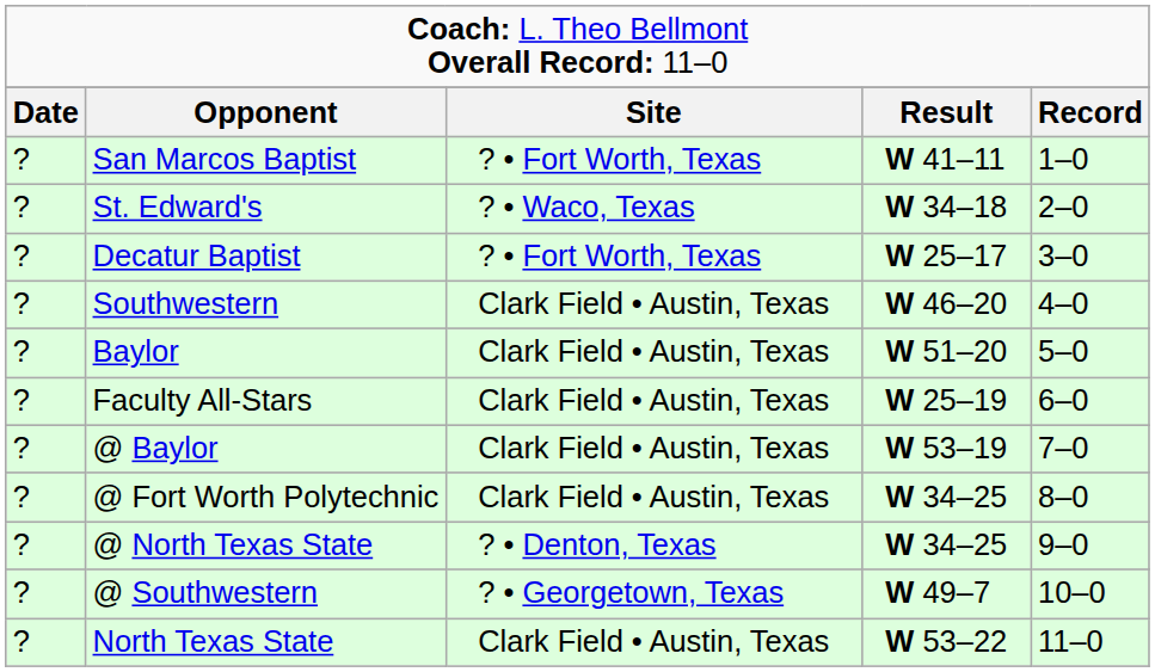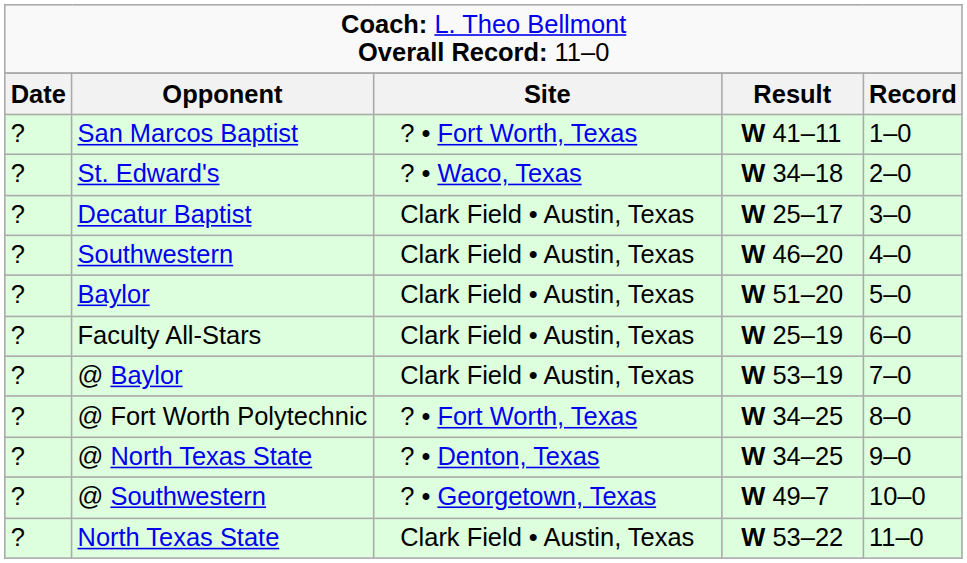 <table class="wikitable">
 <tr>
 <td colspan=8 style="text-align: center;"><strong>Coach:</strong> <a href='#'>L. Theo Bellmont</a><br><strong>Overall Record:</strong> 11–0</td>
 </tr>
 <tr>
 </tr>
 <tr>
 <th>Date</th>
 <th>Opponent</th>
 <th>Site</th>
 <th>Result</th>
 <th>Record</th>
 </tr>
 <tr style="background: #ddffdd;">
 <td>?</td>
 <td><a href='#'>San Marcos Baptist</a></td>
 <td>   ? • <a href='#'>Fort Worth, Texas</a>   </td>
 <td>  <strong>W</strong> 41–11  </td>
 <td>1–0</td>
 </tr>
 <tr style="background: #ddffdd;">
 <td>?</td>
 <td><a href='#'>St. Edward's</a></td>
 <td>   ? • <a href='#'>Waco, Texas</a>   </td>
 <td>  <strong>W</strong> 34–18  </td>
 <td>2–0</td>
 </tr>
 <tr style="background: #ddffdd;">
 <td>?</td>
 <td><a href='#'>Decatur Baptist</a></td>
-<td>   ? • <a href='#'>Fort Worth, Texas</a>   </td>
+<td>   Clark Field • Austin, Texas   </td>
 <td>  <strong>W</strong> 25–17  </td>
 <td>3–0</td>
 </tr>
 <tr style="background: #ddffdd;">
 <td>?</td>
 <td><a href='#'>Southwestern</a></td>
 <td>   Clark Field • Austin, Texas   </td>
 <td>  <strong>W</strong> 46–20  </td>
 <td>4–0</td>
 </tr>
 <tr style="background: #ddffdd;">
 <td>?</td>
 <td><a href='#'>Baylor</a></td>
 <td>   Clark Field • Austin, Texas   </td>
 <td>  <strong>W</strong> 51–20  </td>
 <td>5–0</td>
 </tr>
 <tr style="background: #ddffdd;">
 <td>?</td>
 <td>Faculty All-Stars</td>
 <td>   Clark Field • Austin, Texas   </td>
 <td>  <strong>W</strong> 25–19  </td>
 <td>6–0</td>
 </tr>
 <tr style="background: #ddffdd;">
 <td>?</td>
 <td>@ <a href='#'>Baylor</a></td>
 <td>   Clark Field • Austin, Texas   </td>
 <td>  <strong>W</strong> 53–19  </td>
 <td>7–0</td>
 </tr>
 <tr style="background: #ddffdd;">
 <td>?</td>
 <td>@ Fort Worth Polytechnic</td>
-<td>   Clark Field • Austin, Texas   </td>
+<td>   ? • <a href='#'>Fort Worth, Texas</a>   </td>
 <td>  <strong>W</strong> 34–25  </td>
 <td>8–0</td>
 </tr>
 <tr style="background: #ddffdd;">
 <td>?</td>
 <td>@ <a href='#'>North Texas State</a></td>
 <td>   ? • <a href='#'>Denton, Texas</a>   </td>
 <td>  <strong>W</strong> 34–25  </td>
 <td>9–0</td>
 </tr>
 <tr style="background: #ddffdd;">
 <td>?</td>
 <td>@ <a href='#'>Southwestern</a></td>
 <td>   ? • <a href='#'>Georgetown, Texas</a>   </td>
 <td>  <strong>W</strong> 49–7  </td>
 <td>10–0</td>
 </tr>
 <tr style="background: #ddffdd;">
 <td>?</td>
 <td><a href='#'>North Texas State</a></td>
 <td>   Clark Field • Austin, Texas   </td>
 <td>  <strong>W</strong> 53–22  </td>
 <td>11–0</td>
 </tr>
 </table>
